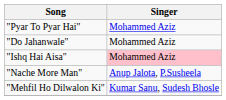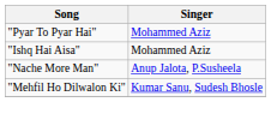 <table class="wikitable">
 <tr>
 <th>Song</th>
 <th>Singer</th>
 </tr>
 <tr>
 <td>"Pyar To Pyar Hai"</td>
 <td><a href='#'>Mohammed Aziz</a></td>
 </tr>
 <tr>
-<td>"Do Jahanwale"</td>
+<td>"Ishq Hai Aisa"</td>
 <td>Mohammed Aziz</td>
-</tr>
-<tr>
-<td>"Ishq Hai Aisa"</td>
-<td style="background: pink;">Mohammed Aziz</td>
 </tr>
 <tr>
 <td>"Nache More Man"</td>
 <td><a href='#'>Anup Jalota</a>, <a href='#'>P.Susheela</a></td>
 </tr>
 <tr>
 <td>"Mehfil Ho Dilwalon Ki"</td>
 <td><a href='#'>Kumar Sanu</a>, <a href='#'>Sudesh Bhosle</a></td>
 </tr>
 <tr>
 </tr>
 </table>
